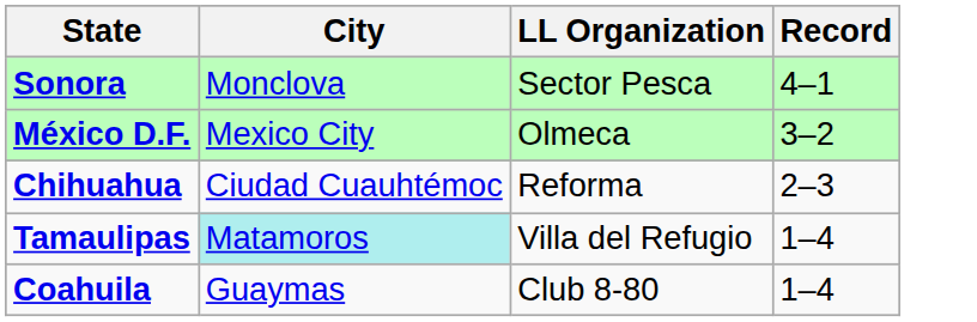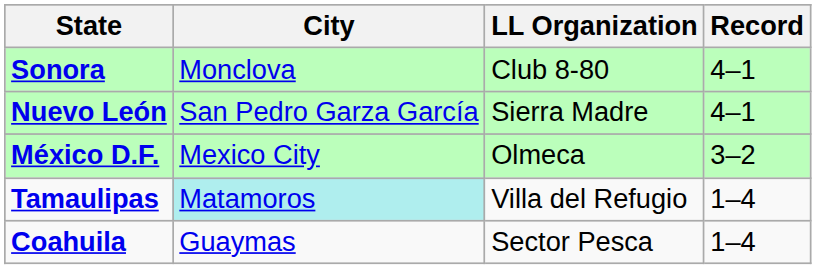 <table class="wikitable">
 <tr>
 <th>State</th>
 <th>City</th>
 <th>LL Organization</th>
 <th>Record</th>
 </tr>
 <tr bgcolor=#bbffbb>
 <td> <strong><a href='#'>Sonora</a></strong></td>
 <td><a href='#'>Monclova</a></td>
-<td>Sector Pesca</td>
+<td>Club 8-80</td>
+<td>4–1</td>
+</tr>
+<tr bgcolor=#bbffbb>
+<td> <strong><a href='#'>Nuevo León</a></strong></td>
+<td><a href='#'>San Pedro Garza García</a></td>
+<td>Sierra Madre</td>
 <td>4–1</td>
 </tr>
 <tr bgcolor=#bbffbb>
 <td> <strong><a href='#'>México D.F.</a></strong></td>
 <td><a href='#'>Mexico City</a></td>
 <td>Olmeca</td>
 <td>3–2</td>
-</tr>
-<tr>
-<td> <strong><a href='#'>Chihuahua</a></strong></td>
-<td><a href='#'>Ciudad Cuauhtémoc</a></td>
-<td>Reforma</td>
-<td>2–3</td>
 </tr>
 <tr>
 <td> <strong><a href='#'>Tamaulipas</a></strong></td>
 <td style="background: paleturquoise;"><a href='#'>Matamoros</a></td>
 <td>Villa del Refugio</td>
 <td>1–4</td>
 </tr>
 <tr>
 <td> <strong><a href='#'>Coahuila</a></strong></td>
 <td><a href='#'>Guaymas</a></td>
-<td>Club 8-80</td>
+<td>Sector Pesca</td>
 <td>1–4</td>
 </tr>
 </table>
